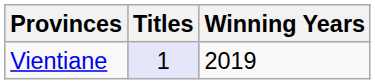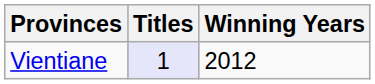 <table class="wikitable" style="font-size: 95%;">
 <tr>
 <th bgcolor="#efefef">Provinces</th>
 <th bgcolor="#efefef">Titles</th>
 <th bgcolor="#efefef">Winning Years</th>
 </tr>
 <tr>
 <td><a href='#'>Vientiane</a></td>
 <td align="center" style="background: lavender;">1</td>
-<td>2019</td>
+<td>2012</td>
 </tr>
 </table>
